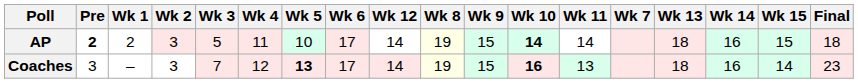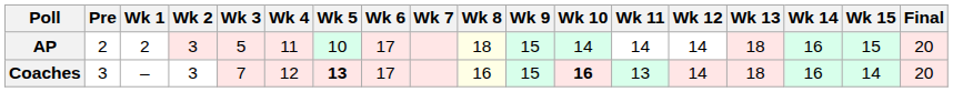 <table class="wikitable" style="white-space:nowrap;">
 <tr>
 <th>Poll</th>
 <th>Pre</th>
 <th>Wk 1</th>
 <th>Wk 2</th>
 <th>Wk 3</th>
 <th>Wk 4</th>
 <th>Wk 5</th>
 <th>Wk 6</th>
-<th>Wk 12</th>
+<th>Wk 7</th>
 <th>Wk 8</th>
 <th>Wk 9</th>
 <th>Wk 10</th>
 <th>Wk 11</th>
-<th>Wk 7</th>
+<th>Wk 12</th>
 <th>Wk 13</th>
 <th>Wk 14</th>
 <th>Wk 15</th>
 <th>Final</th>
 </tr>
 <tr style="text-align:center;">
 <th>AP</th>
-<td style="background:#FFF;"><strong>2</strong></td>
+<td style="background:#FFF;">2</td>
 <td style="background:#FFF;">2</td>
 <td style="background:#FFE6E6;">3</td>
 <td style="background:#FFE6E6;">5</td>
 <td style="background:#FFE6E6;">11</td>
 <td style="background:#D8FFEB;">10</td>
 <td style="background:#FFE6E6;">17</td>
+<td style="background:#FFE6E6;"></td>
+<td style="background:#FFFFE6;">18</td>
+<td style="background:#D8FFEB;">15</td>
+<td style="background:#D8FFEB;">14</td>
 <td style="background:#FFF;">14</td>
-<td style="background:#FFFFE6;">19</td>
-<td style="background:#D8FFEB;">15</td>
-<td style="background:#D8FFEB;"><strong>14</strong></td>
 <td style="background:#FFF;">14</td>
-<td style="background:#FFE6E6;"></td>
 <td style="background:#FFE6E6;">18</td>
 <td style="background:#D8FFEB;">16</td>
 <td style="background:#D8FFEB;">15</td>
-<td style="background:#FFE6E6;">18</td>
+<td style="background:#FFE6E6;">20</td>
 </tr>
 <tr style="text-align:center;">
 <th>Coaches</th>
 <td style="background:#FFF;">3</td>
 <td style="background:#FFF;">–</td>
 <td style="background:#FFF;">3</td>
 <td style="background:#FFE6E6;">7</td>
 <td style="background:#FFE6E6;">12</td>
 <td style="background:#FFE6E6;"><strong>13</strong></td>
 <td style="background:#FFE6E6;">17</td>
-<td style="background:#FFE6E6;">14</td>
-<td style="background:#FFFFE6;">19</td>
+<td style="background:#FFE6E6;"></td>
+<td style="background:#FFFFE6;">16</td>
 <td style="background:#D8FFEB;">15</td>
 <td style="background:#FFE6E6;"><strong>16</strong></td>
 <td style="background:#D8FFEB;">13</td>
-<td style="background:#FFE6E6;"></td>
+<td style="background:#FFE6E6;">14</td>
 <td style="background:#FFE6E6;">18</td>
 <td style="background:#D8FFEB;">16</td>
 <td style="background:#D8FFEB;">14</td>
-<td style="background:#FFE6E6;">23</td>
+<td style="background:#FFE6E6;">20</td>
 </tr>
 </table>
